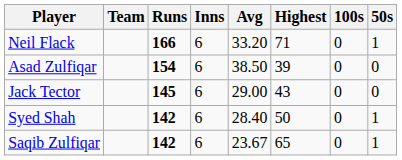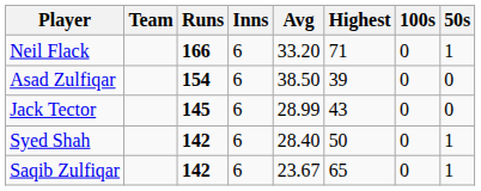 <table class="wikitable">
 <tr>
 <th>Player</th>
 <th>Team</th>
 <th>Runs</th>
 <th>Inns</th>
 <th>Avg</th>
 <th>Highest</th>
 <th>100s</th>
 <th>50s</th>
 </tr>
 <tr>
 <td><a href='#'>Neil Flack</a></td>
 <td></td>
 <td><strong>166</strong></td>
 <td>6</td>
 <td>33.20</td>
 <td>71</td>
 <td>0</td>
 <td>1</td>
 </tr>
 <tr>
 <td><a href='#'>Asad Zulfiqar</a></td>
 <td></td>
 <td><strong>154</strong></td>
 <td>6</td>
 <td>38.50</td>
 <td>39</td>
 <td>0</td>
 <td>0</td>
 </tr>
 <tr>
 <td><a href='#'>Jack Tector</a></td>
 <td></td>
 <td><strong>145</strong></td>
 <td>6</td>
-<td>29.00</td>
+<td>28.99</td>
 <td>43</td>
 <td>0</td>
 <td>0</td>
 </tr>
 <tr>
 <td><a href='#'>Syed Shah</a></td>
 <td></td>
 <td><strong>142</strong></td>
 <td>6</td>
 <td>28.40</td>
 <td>50</td>
 <td>0</td>
 <td>1</td>
 </tr>
 <tr>
 <td><a href='#'>Saqib Zulfiqar</a></td>
 <td></td>
 <td><strong>142</strong></td>
 <td>6</td>
 <td>23.67</td>
 <td>65</td>
 <td>0</td>
 <td>1</td>
 </tr>
 </table>
